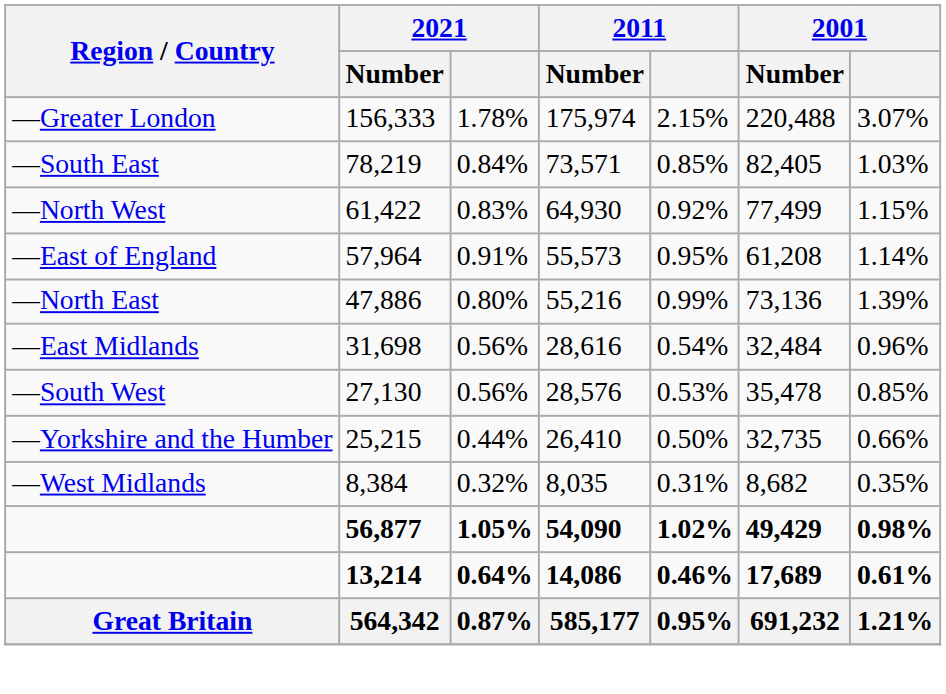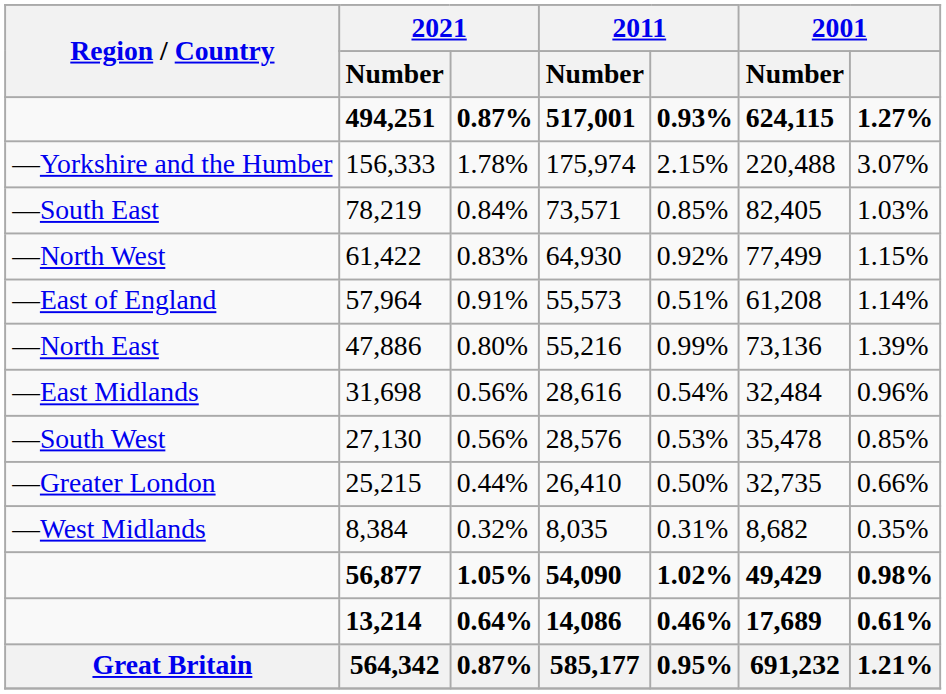 <table class="wikitable sortable" style="font-size:90%; margin:auto;">
 <tr>
 <th rowspan="2"><a href='#'>Region</a> / <a href='#'>Country</a></th>
 <th colspan="2"><a href='#'>2021</a></th>
 <th colspan="2"><a href='#'>2011</a></th>
 <th colspan="2"><a href='#'>2001</a></th>
 </tr>
 <tr>
 <th>Number</th>
 <th></th>
 <th>Number</th>
 <th></th>
 <th>Number</th>
 <th></th>
 </tr>
 <tr>
-<td>—<a href='#'>Greater London</a></td>
+<td><strong></strong></td>
+<td><strong>494,251</strong></td>
+<td><strong>0.87%</strong></td>
+<td><strong>517,001</strong></td>
+<td><strong>0.93%</strong></td>
+<td><strong>624,115</strong></td>
+<td><strong>1.27%</strong></td>
+</tr>
+<tr>
+<td>—<a href='#'>Yorkshire and the Humber</a></td>
 <td>156,333</td>
 <td>1.78%</td>
 <td>175,974</td>
 <td>2.15%</td>
 <td>220,488</td>
 <td>3.07%</td>
 </tr>
 <tr>
 <td>—<a href='#'>South East</a></td>
 <td>78,219</td>
 <td>0.84%</td>
 <td>73,571</td>
 <td>0.85%</td>
 <td>82,405</td>
 <td>1.03%</td>
 </tr>
 <tr>
 <td>—<a href='#'>North West</a></td>
 <td>61,422</td>
 <td>0.83%</td>
 <td>64,930</td>
 <td>0.92%</td>
 <td>77,499</td>
 <td>1.15%</td>
 </tr>
 <tr>
 <td>—<a href='#'>East of England</a></td>
 <td>57,964</td>
 <td>0.91%</td>
 <td>55,573</td>
-<td>0.95%</td>
+<td>0.51%</td>
 <td>61,208</td>
 <td>1.14%</td>
 </tr>
 <tr>
 <td>—<a href='#'>North East</a></td>
 <td>47,886</td>
 <td>0.80%</td>
 <td>55,216</td>
 <td>0.99%</td>
 <td>73,136</td>
 <td>1.39%</td>
 </tr>
 <tr>
 <td>—<a href='#'>East Midlands</a></td>
 <td>31,698</td>
 <td>0.56%</td>
 <td>28,616</td>
 <td>0.54%</td>
 <td>32,484</td>
 <td>0.96%</td>
 </tr>
 <tr>
 <td>—<a href='#'>South West</a></td>
 <td>27,130</td>
 <td>0.56%</td>
 <td>28,576</td>
 <td>0.53%</td>
 <td>35,478</td>
 <td>0.85%</td>
 </tr>
 <tr>
-<td>—<a href='#'>Yorkshire and the Humber</a></td>
+<td>—<a href='#'>Greater London</a></td>
 <td>25,215</td>
 <td>0.44%</td>
 <td>26,410</td>
 <td>0.50%</td>
 <td>32,735</td>
 <td>0.66%</td>
 </tr>
 <tr>
 <td>—<a href='#'>West Midlands</a></td>
 <td>8,384</td>
 <td>0.32%</td>
 <td>8,035</td>
 <td>0.31%</td>
 <td>8,682</td>
 <td>0.35%</td>
 </tr>
 <tr>
 <td><strong></strong></td>
 <td><strong>56,877</strong></td>
 <td><strong>1.05%</strong></td>
 <td><strong>54,090</strong></td>
 <td><strong>1.02%</strong></td>
 <td><strong>49,429</strong></td>
 <td><strong>0.98%</strong></td>
 </tr>
 <tr>
 <td><strong></strong></td>
 <td><strong>13,214</strong></td>
 <td><strong>0.64%</strong></td>
 <td><strong>14,086</strong></td>
 <td><strong>0.46%</strong></td>
 <td><strong>17,689</strong></td>
 <td><strong>0.61%</strong></td>
 </tr>
 <tr>
 <th><strong> <a href='#'>Great Britain</a></strong></th>
 <th><strong>564,342</strong></th>
 <th><strong>0.87%</strong></th>
 <th><strong>585,177</strong></th>
 <th><strong>0.95%</strong></th>
 <th><strong>691,232</strong></th>
 <th><strong>1.21%</strong></th>
 </tr>
 <tr>
 </tr>
 </table>
